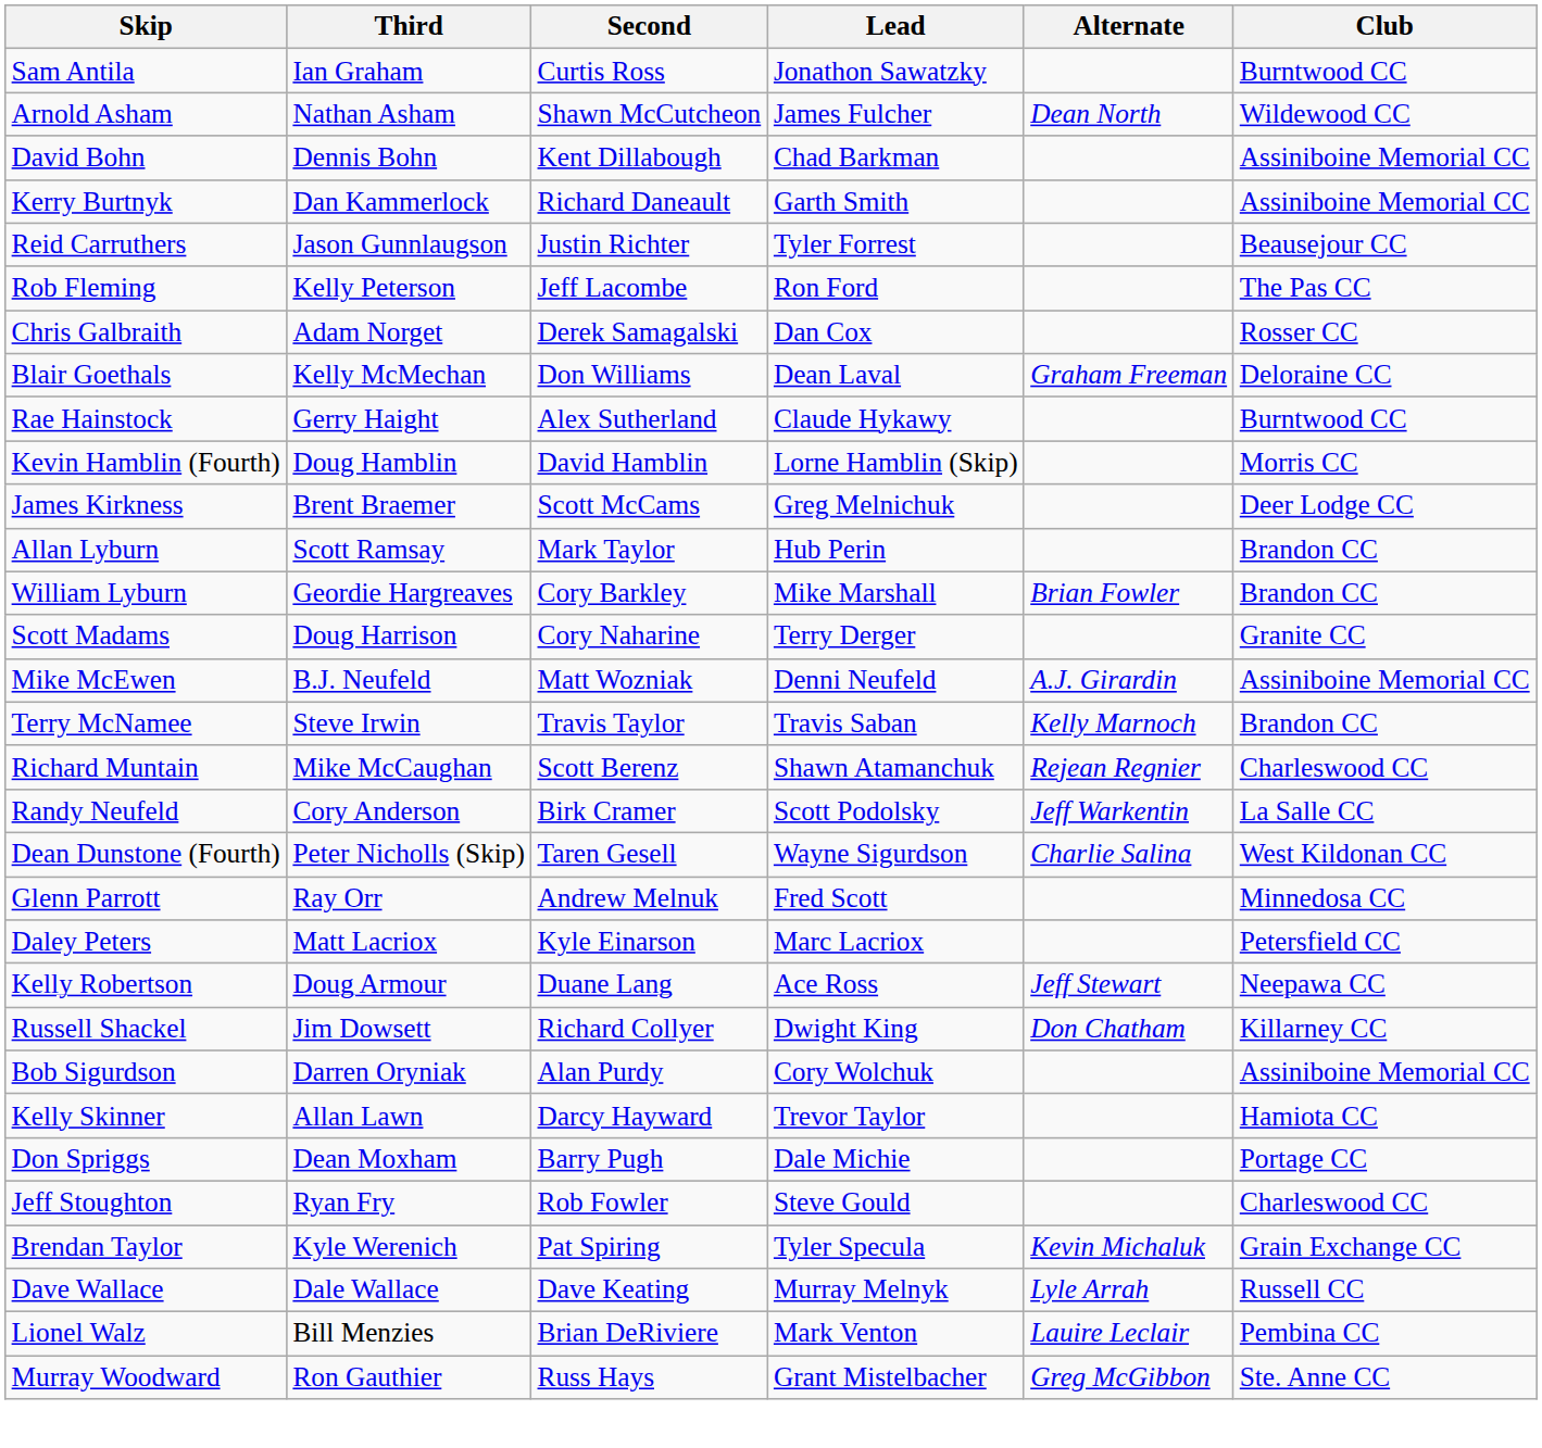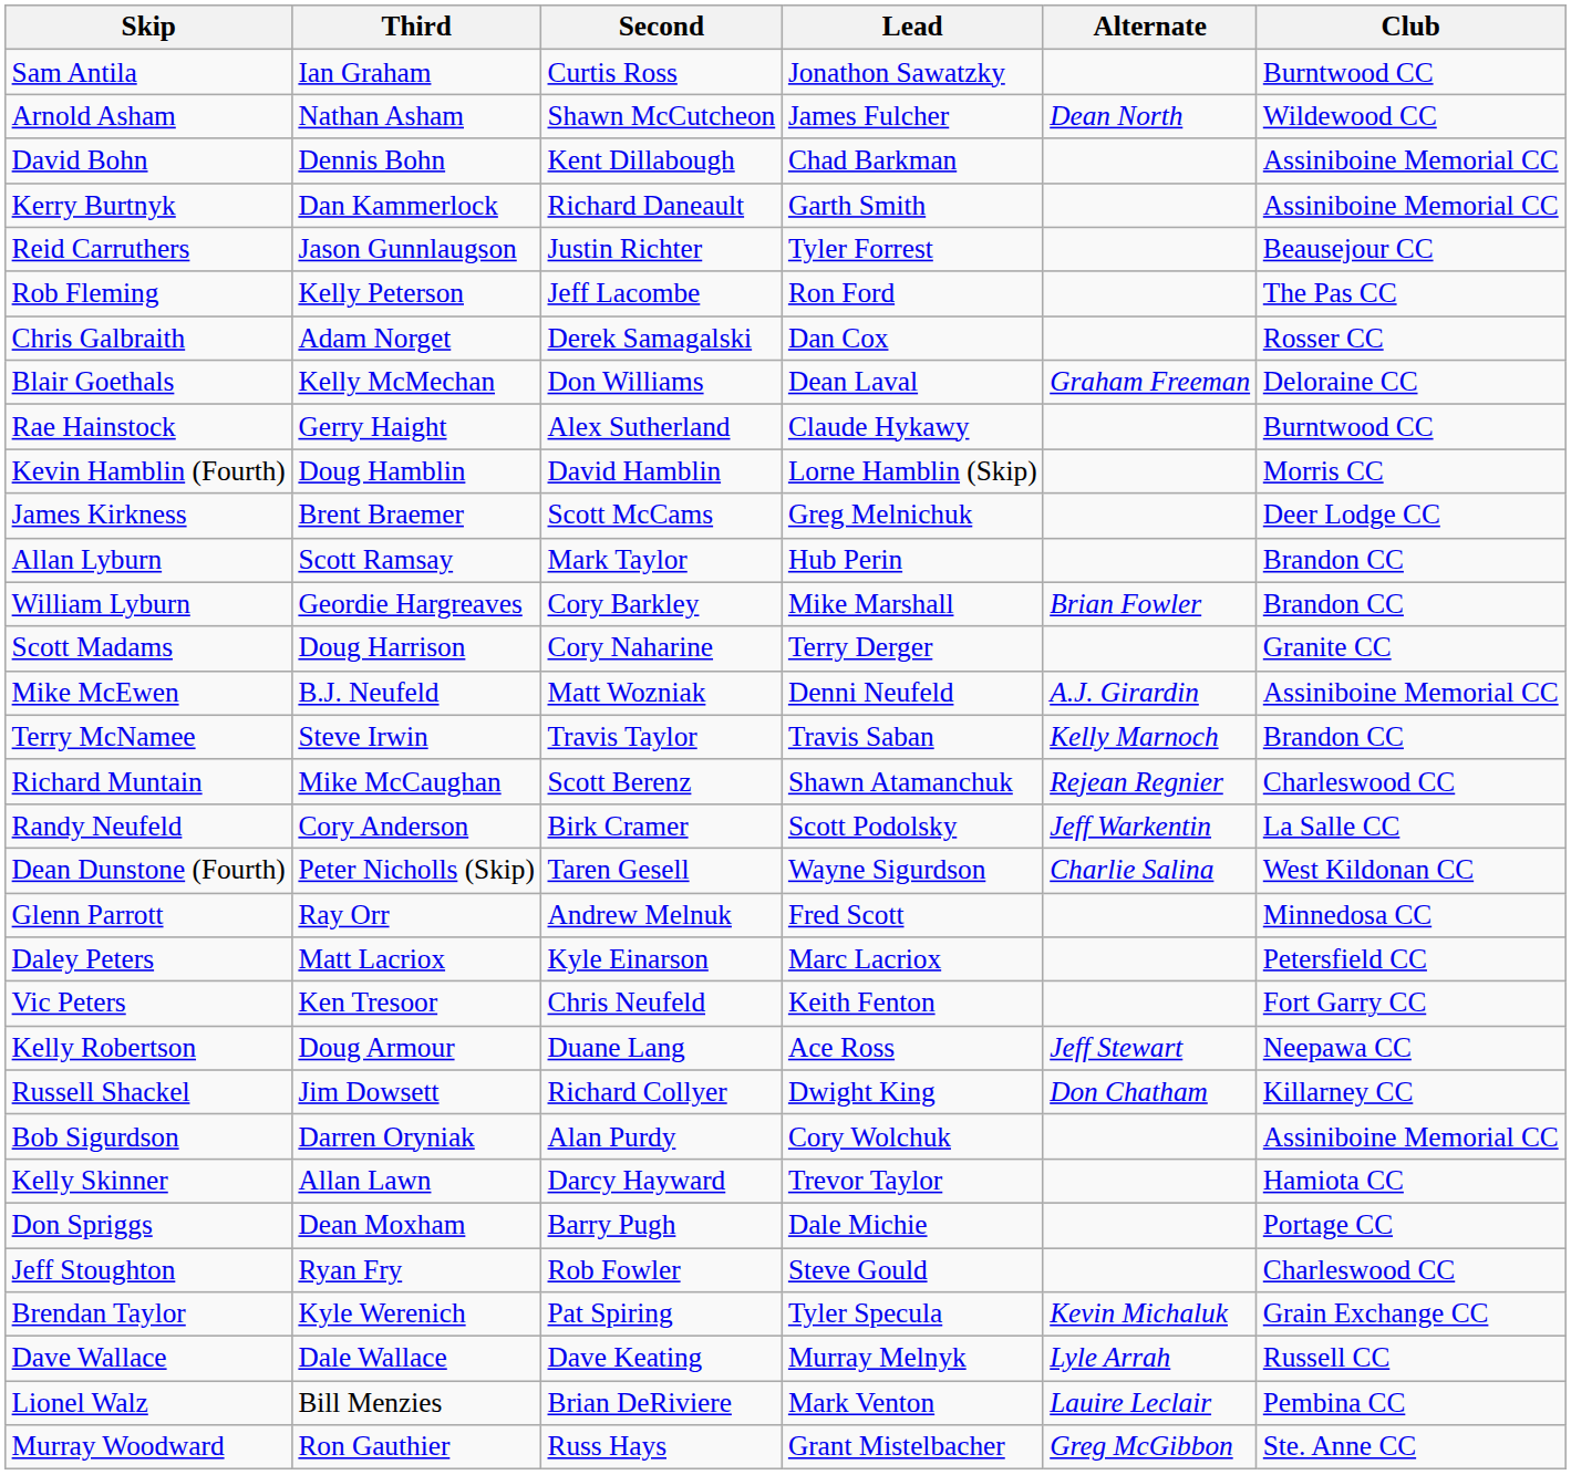 <table class="wikitable" border="1">
 <tr>
 <th>Skip</th>
 <th>Third</th>
 <th>Second</th>
 <th>Lead</th>
 <th>Alternate</th>
 <th>Club</th>
 </tr>
 <tr>
 <td><a href='#'>Sam Antila</a></td>
 <td><a href='#'>Ian Graham</a></td>
 <td><a href='#'>Curtis Ross</a></td>
 <td><a href='#'>Jonathon Sawatzky</a></td>
 <td></td>
 <td><a href='#'>Burntwood CC</a></td>
 </tr>
 <tr>
 <td><a href='#'>Arnold Asham</a></td>
 <td><a href='#'>Nathan Asham</a></td>
 <td><a href='#'>Shawn McCutcheon</a></td>
 <td><a href='#'>James Fulcher</a></td>
 <td><em><a href='#'>Dean North</a></em></td>
 <td><a href='#'>Wildewood CC</a></td>
 </tr>
 <tr>
 <td><a href='#'>David Bohn</a></td>
 <td><a href='#'>Dennis Bohn</a></td>
 <td><a href='#'>Kent Dillabough</a></td>
 <td><a href='#'>Chad Barkman</a></td>
 <td></td>
 <td><a href='#'>Assiniboine Memorial CC</a></td>
 </tr>
 <tr>
 <td><a href='#'>Kerry Burtnyk</a></td>
 <td><a href='#'>Dan Kammerlock</a></td>
 <td><a href='#'>Richard Daneault</a></td>
 <td><a href='#'>Garth Smith</a></td>
 <td></td>
 <td><a href='#'>Assiniboine Memorial CC</a></td>
 </tr>
 <tr>
 <td><a href='#'>Reid Carruthers</a></td>
 <td><a href='#'>Jason Gunnlaugson</a></td>
 <td><a href='#'>Justin Richter</a></td>
 <td><a href='#'>Tyler Forrest</a></td>
 <td></td>
 <td><a href='#'>Beausejour CC</a></td>
 </tr>
 <tr>
 <td><a href='#'>Rob Fleming</a></td>
 <td><a href='#'>Kelly Peterson</a></td>
 <td><a href='#'>Jeff Lacombe</a></td>
 <td><a href='#'>Ron Ford</a></td>
 <td></td>
 <td><a href='#'>The Pas CC</a></td>
 </tr>
 <tr>
 <td><a href='#'>Chris Galbraith</a></td>
 <td><a href='#'>Adam Norget</a></td>
 <td><a href='#'>Derek Samagalski</a></td>
 <td><a href='#'>Dan Cox</a></td>
 <td></td>
 <td><a href='#'>Rosser CC</a></td>
 </tr>
 <tr>
 <td><a href='#'>Blair Goethals</a></td>
 <td><a href='#'>Kelly McMechan</a></td>
 <td><a href='#'>Don Williams</a></td>
 <td><a href='#'>Dean Laval</a></td>
 <td><em><a href='#'>Graham Freeman</a></em></td>
 <td><a href='#'>Deloraine CC</a></td>
 </tr>
 <tr>
 <td><a href='#'>Rae Hainstock</a></td>
 <td><a href='#'>Gerry Haight</a></td>
 <td><a href='#'>Alex Sutherland</a></td>
 <td><a href='#'>Claude Hykawy</a></td>
 <td></td>
 <td><a href='#'>Burntwood CC</a></td>
 </tr>
 <tr>
 <td><a href='#'>Kevin Hamblin</a> (Fourth)</td>
 <td><a href='#'>Doug Hamblin</a></td>
 <td><a href='#'>David Hamblin</a></td>
 <td><a href='#'>Lorne Hamblin</a> (Skip)</td>
 <td></td>
 <td><a href='#'>Morris CC</a></td>
 </tr>
 <tr>
 <td><a href='#'>James Kirkness</a></td>
 <td><a href='#'>Brent Braemer</a></td>
 <td><a href='#'>Scott McCams</a></td>
 <td><a href='#'>Greg Melnichuk</a></td>
 <td></td>
 <td><a href='#'>Deer Lodge CC</a></td>
 </tr>
 <tr>
 <td><a href='#'>Allan Lyburn</a></td>
 <td><a href='#'>Scott Ramsay</a></td>
 <td><a href='#'>Mark Taylor</a></td>
 <td><a href='#'>Hub Perin</a></td>
 <td></td>
 <td><a href='#'>Brandon CC</a></td>
 </tr>
 <tr>
 <td><a href='#'>William Lyburn</a></td>
 <td><a href='#'>Geordie Hargreaves</a></td>
 <td><a href='#'>Cory Barkley</a></td>
 <td><a href='#'>Mike Marshall</a></td>
 <td><em><a href='#'>Brian Fowler</a></em></td>
 <td><a href='#'>Brandon CC</a></td>
 </tr>
 <tr>
 <td><a href='#'>Scott Madams</a></td>
 <td><a href='#'>Doug Harrison</a></td>
 <td><a href='#'>Cory Naharine</a></td>
 <td><a href='#'>Terry Derger</a></td>
 <td></td>
 <td><a href='#'>Granite CC</a></td>
 </tr>
 <tr>
 <td><a href='#'>Mike McEwen</a></td>
 <td><a href='#'>B.J. Neufeld</a></td>
 <td><a href='#'>Matt Wozniak</a></td>
 <td><a href='#'>Denni Neufeld</a></td>
 <td><em><a href='#'>A.J. Girardin</a></em></td>
 <td><a href='#'>Assiniboine Memorial CC</a></td>
 </tr>
 <tr>
 <td><a href='#'>Terry McNamee</a></td>
 <td><a href='#'>Steve Irwin</a></td>
 <td><a href='#'>Travis Taylor</a></td>
 <td><a href='#'>Travis Saban</a></td>
 <td><em><a href='#'>Kelly Marnoch</a></em></td>
 <td><a href='#'>Brandon CC</a></td>
 </tr>
 <tr>
 <td><a href='#'>Richard Muntain</a></td>
 <td><a href='#'>Mike McCaughan</a></td>
 <td><a href='#'>Scott Berenz</a></td>
 <td><a href='#'>Shawn Atamanchuk</a></td>
 <td><em><a href='#'>Rejean Regnier</a></em></td>
 <td><a href='#'>Charleswood CC</a></td>
 </tr>
 <tr>
 <td><a href='#'>Randy Neufeld</a></td>
 <td><a href='#'>Cory Anderson</a></td>
 <td><a href='#'>Birk Cramer</a></td>
 <td><a href='#'>Scott Podolsky</a></td>
 <td><em><a href='#'>Jeff Warkentin</a></em></td>
 <td><a href='#'>La Salle CC</a></td>
 </tr>
 <tr>
 <td><a href='#'>Dean Dunstone</a> (Fourth)</td>
 <td><a href='#'>Peter Nicholls</a> (Skip)</td>
 <td><a href='#'>Taren Gesell</a></td>
 <td><a href='#'>Wayne Sigurdson</a></td>
 <td><em><a href='#'>Charlie Salina</a></em></td>
 <td><a href='#'>West Kildonan CC</a></td>
 </tr>
 <tr>
 <td><a href='#'>Glenn Parrott</a></td>
 <td><a href='#'>Ray Orr</a></td>
 <td><a href='#'>Andrew Melnuk</a></td>
 <td><a href='#'>Fred Scott</a></td>
 <td></td>
 <td><a href='#'>Minnedosa CC</a></td>
 </tr>
 <tr>
 <td><a href='#'>Daley Peters</a></td>
 <td><a href='#'>Matt Lacriox</a></td>
 <td><a href='#'>Kyle Einarson</a></td>
 <td><a href='#'>Marc Lacriox</a></td>
 <td></td>
 <td><a href='#'>Petersfield CC</a></td>
 </tr>
 <tr>
+<td><a href='#'>Vic Peters</a></td>
+<td><a href='#'>Ken Tresoor</a></td>
+<td><a href='#'>Chris Neufeld</a></td>
+<td><a href='#'>Keith Fenton</a></td>
+<td></td>
+<td><a href='#'>Fort Garry CC</a></td>
+</tr>
+<tr>
 <td><a href='#'>Kelly Robertson</a></td>
 <td><a href='#'>Doug Armour</a></td>
 <td><a href='#'>Duane Lang</a></td>
 <td><a href='#'>Ace Ross</a></td>
 <td><em><a href='#'>Jeff Stewart</a></em></td>
 <td><a href='#'>Neepawa CC</a></td>
 </tr>
 <tr>
 <td><a href='#'>Russell Shackel</a></td>
 <td><a href='#'>Jim Dowsett</a></td>
 <td><a href='#'>Richard Collyer</a></td>
 <td><a href='#'>Dwight King</a></td>
 <td><em><a href='#'>Don Chatham</a></em></td>
 <td><a href='#'>Killarney CC</a></td>
 </tr>
 <tr>
 <td><a href='#'>Bob Sigurdson</a></td>
 <td><a href='#'>Darren Oryniak</a></td>
 <td><a href='#'>Alan Purdy</a></td>
 <td><a href='#'>Cory Wolchuk</a></td>
 <td></td>
 <td><a href='#'>Assiniboine Memorial CC</a></td>
 </tr>
 <tr>
 <td><a href='#'>Kelly Skinner</a></td>
 <td><a href='#'>Allan Lawn</a></td>
 <td><a href='#'>Darcy Hayward</a></td>
 <td><a href='#'>Trevor Taylor</a></td>
 <td></td>
 <td><a href='#'>Hamiota CC</a></td>
 </tr>
 <tr>
 <td><a href='#'>Don Spriggs</a></td>
 <td><a href='#'>Dean Moxham</a></td>
 <td><a href='#'>Barry Pugh</a></td>
 <td><a href='#'>Dale Michie</a></td>
 <td></td>
 <td><a href='#'>Portage CC</a></td>
 </tr>
 <tr>
 <td><a href='#'>Jeff Stoughton</a></td>
 <td><a href='#'>Ryan Fry</a></td>
 <td><a href='#'>Rob Fowler</a></td>
 <td><a href='#'>Steve Gould</a></td>
 <td></td>
 <td><a href='#'>Charleswood CC</a></td>
 </tr>
 <tr>
 <td><a href='#'>Brendan Taylor</a></td>
 <td><a href='#'>Kyle Werenich</a></td>
 <td><a href='#'>Pat Spiring</a></td>
 <td><a href='#'>Tyler Specula</a></td>
 <td><em><a href='#'>Kevin Michaluk</a></em></td>
 <td><a href='#'>Grain Exchange CC</a></td>
 </tr>
 <tr>
 <td><a href='#'>Dave Wallace</a></td>
 <td><a href='#'>Dale Wallace</a></td>
 <td><a href='#'>Dave Keating</a></td>
 <td><a href='#'>Murray Melnyk</a></td>
 <td><em><a href='#'>Lyle Arrah</a></em></td>
 <td><a href='#'>Russell CC</a></td>
 </tr>
 <tr>
 <td><a href='#'>Lionel Walz</a></td>
 <td>Bill Menzies</td>
 <td><a href='#'>Brian DeRiviere</a></td>
 <td><a href='#'>Mark Venton</a></td>
 <td><em><a href='#'>Lauire Leclair</a></em></td>
 <td><a href='#'>Pembina CC</a></td>
 </tr>
 <tr>
 <td><a href='#'>Murray Woodward</a></td>
 <td><a href='#'>Ron Gauthier</a></td>
 <td><a href='#'>Russ Hays</a></td>
 <td><a href='#'>Grant Mistelbacher</a></td>
 <td><em><a href='#'>Greg McGibbon</a></em></td>
 <td><a href='#'>Ste. Anne CC</a></td>
 </tr>
 </table>
